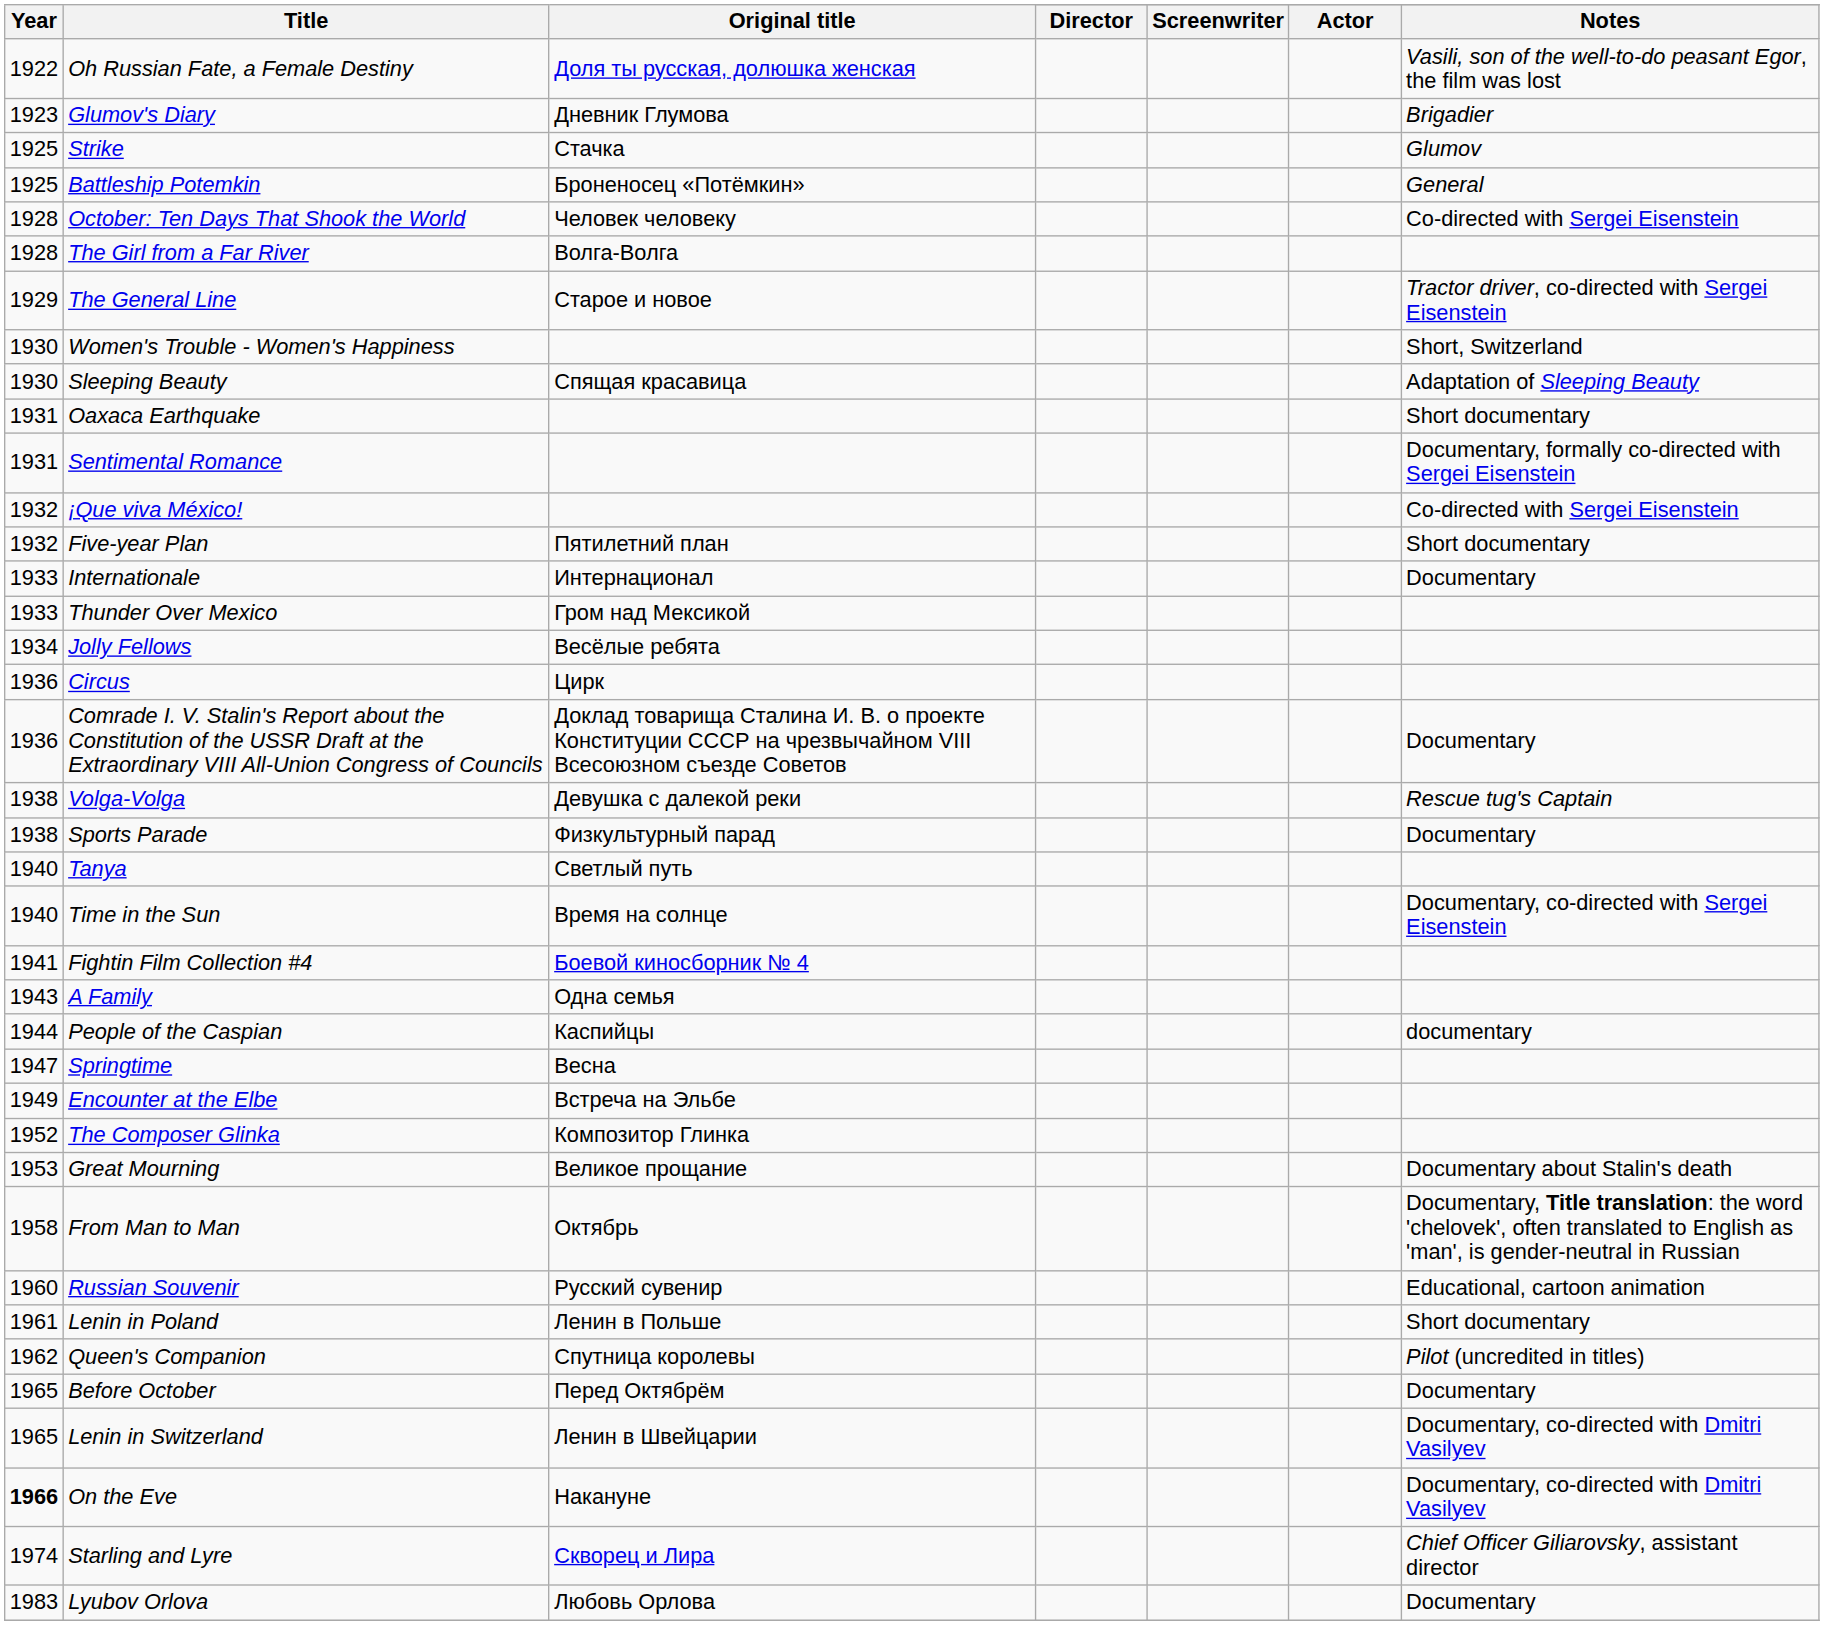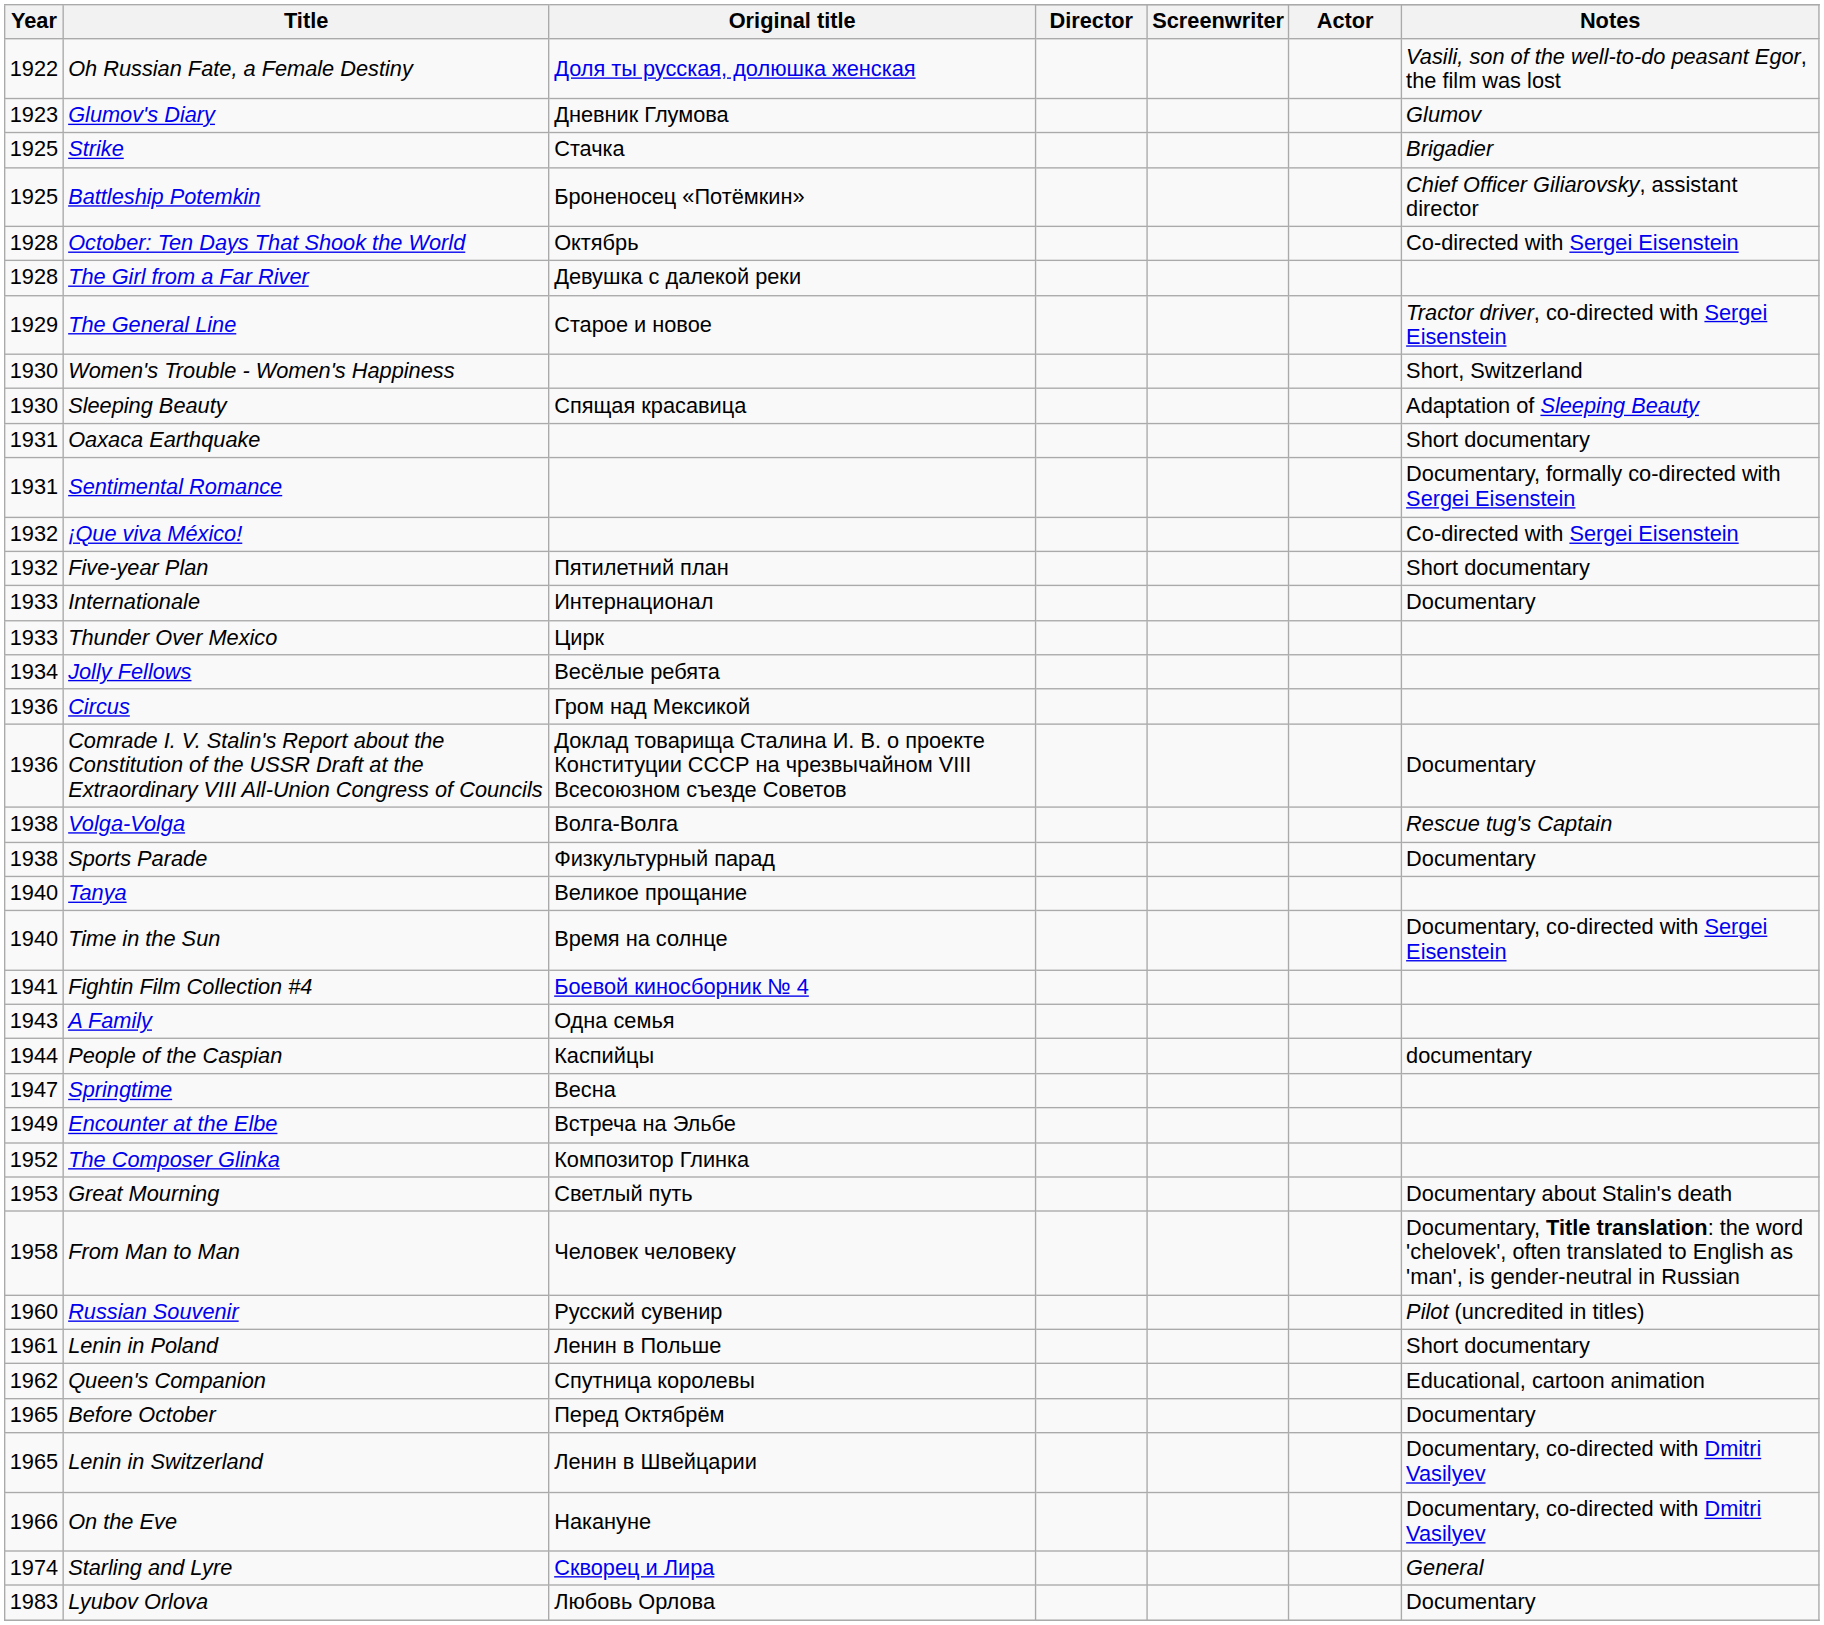 <table class="wikitable sortable" style="margin-right: 0;">
 <tr>
 <th rowspan="2" width="33">Year</th>
 <th rowspan="2" width="350">Title</th>
 <th rowspan="2" width="350">Original title</th>
 </tr>
 <tr>
 <th width="75">Director</th>
 <th width="75">Screenwriter</th>
 <th width="75">Actor</th>
 <th width="300">Notes</th>
 </tr>
 <tr>
 <td>1922</td>
 <td><em>Oh Russian Fate, a Female Destiny</em></td>
 <td><a href='#'>Доля ты русская, долюшка женская</a></td>
 <td></td>
 <td></td>
 <td></td>
 <td><em>Vasili, son of the well-to-do peasant Egor</em>, the film was lost</td>
 </tr>
 <tr>
 <td>1923</td>
 <td><em><a href='#'>Glumov's Diary</a></em></td>
 <td>Дневник Глумова</td>
 <td></td>
 <td></td>
 <td></td>
-<td><em>Brigadier</em></td>
+<td><em>Glumov</em></td>
 </tr>
 <tr>
 <td>1925</td>
 <td><em><a href='#'>Strike</a></em></td>
 <td>Стачка</td>
 <td></td>
 <td></td>
 <td></td>
-<td><em>Glumov</em></td>
+<td><em>Brigadier</em></td>
 </tr>
 <tr>
 <td>1925</td>
 <td><em><a href='#'>Battleship Potemkin</a></em></td>
 <td>Броненосец «Потёмкин»</td>
 <td></td>
 <td></td>
 <td></td>
-<td><em>General</em></td>
+<td><em>Chief Officer Giliarovsky</em>, assistant director</td>
 </tr>
 <tr>
 <td>1928</td>
 <td><em><a href='#'>October: Ten Days That Shook the World</a></em></td>
-<td>Человек человеку</td>
+<td>Октябрь</td>
 <td></td>
 <td></td>
 <td></td>
 <td>Co-directed with <a href='#'>Sergei Eisenstein</a></td>
 </tr>
 <tr>
 <td>1928</td>
 <td><em><a href='#'>The Girl from a Far River</a></em></td>
-<td>Волга-Волга</td>
+<td>Девушка с далекой реки</td>
 <td></td>
 <td></td>
 <td></td>
 <td></td>
 </tr>
 <tr>
 <td>1929</td>
 <td><em><a href='#'>The General Line</a></em></td>
 <td>Старое и новое</td>
 <td></td>
 <td></td>
 <td></td>
 <td><em>Traсtor driver</em>, co-directed with <a href='#'>Sergei Eisenstein</a></td>
 </tr>
 <tr>
 <td>1930</td>
 <td><em>Women's Trouble - Women's Happiness</em></td>
 <td></td>
 <td></td>
 <td></td>
 <td></td>
 <td>Short, Switzerland</td>
 </tr>
 <tr>
 <td>1930</td>
 <td><em>Sleeping Beauty</em></td>
 <td>Спящая красавица</td>
 <td></td>
 <td></td>
 <td></td>
 <td>Adaptation of <em><a href='#'>Sleeping Beauty</a></em></td>
 </tr>
 <tr>
 <td>1931</td>
 <td><em>Oaxaca Earthquake</em></td>
 <td></td>
 <td></td>
 <td></td>
 <td></td>
 <td>Short documentary</td>
 </tr>
 <tr>
 <td>1931</td>
 <td><em><a href='#'>Sentimental Romance</a></em></td>
 <td></td>
 <td></td>
 <td></td>
 <td></td>
 <td>Documentary, formally co-directed with <a href='#'>Sergei Eisenstein</a></td>
 </tr>
 <tr>
 <td>1932</td>
 <td><em><a href='#'>¡Que viva México!</a></em></td>
 <td></td>
 <td></td>
 <td></td>
 <td></td>
 <td>Co-directed with <a href='#'>Sergei Eisenstein</a></td>
 </tr>
 <tr>
 <td>1932</td>
 <td><em>Five-year Plan</em></td>
 <td>Пятилетний план</td>
 <td></td>
 <td></td>
 <td></td>
 <td>Short documentary</td>
 </tr>
 <tr>
 <td>1933</td>
 <td><em>Internationale</em></td>
 <td>Интернационал</td>
 <td></td>
 <td></td>
 <td></td>
 <td>Documentary</td>
 </tr>
 <tr>
 <td>1933</td>
 <td><em>Thunder Over Mexico</em></td>
-<td>Гром над Мексикой</td>
+<td>Цирк</td>
 <td></td>
 <td></td>
 <td></td>
 <td></td>
 </tr>
 <tr>
 <td>1934</td>
 <td><em><a href='#'>Jolly Fellows</a></em></td>
 <td>Весёлые ребята</td>
 <td></td>
 <td></td>
 <td></td>
 <td></td>
 </tr>
 <tr>
 <td>1936</td>
 <td><em><a href='#'>Circus</a></em></td>
-<td>Цирк</td>
+<td>Гром над Мексикой</td>
 <td></td>
 <td></td>
 <td></td>
 <td></td>
 </tr>
 <tr>
 <td>1936</td>
 <td><em>Comrade I. V. Stalin's Report about the Constitution of the USSR Draft at the Extraordinary VIII All-Union Congress of Councils</em></td>
 <td>Доклад товарища Сталина И. В. о проекте Конституции СССР на чрезвычайном VIII Всесоюзном съезде Советов</td>
 <td></td>
 <td></td>
 <td></td>
 <td>Documentary</td>
 </tr>
 <tr>
 <td>1938</td>
 <td><em><a href='#'>Volga-Volga</a></em></td>
-<td>Девушка с далекой реки</td>
+<td>Волга-Волга</td>
 <td></td>
 <td></td>
 <td></td>
 <td><em>Rescue tug's Captain</em></td>
 </tr>
 <tr>
 <td>1938</td>
 <td><em>Sports Parade</em></td>
 <td>Физкультурный парад</td>
 <td></td>
 <td></td>
 <td></td>
 <td>Documentary</td>
 </tr>
 <tr>
 <td>1940</td>
 <td><em><a href='#'>Tanya</a></em></td>
-<td>Светлый путь</td>
+<td>Великое прощание</td>
 <td></td>
 <td></td>
 <td></td>
 <td></td>
 </tr>
 <tr>
 <td>1940</td>
 <td><em>Time in the Sun</em></td>
 <td>Время на солнце</td>
 <td></td>
 <td></td>
 <td></td>
 <td>Documentary, co-directed with <a href='#'>Sergei Eisenstein</a></td>
 </tr>
 <tr>
 <td>1941</td>
 <td><em>Fightin Film Collection #4</em></td>
 <td><a href='#'>Боевой киносборник № 4</a></td>
 <td></td>
 <td></td>
 <td></td>
 <td></td>
 </tr>
 <tr>
 <td>1943</td>
 <td><em><a href='#'>A Family</a></em></td>
 <td>Одна семья</td>
 <td></td>
 <td></td>
 <td></td>
 <td></td>
 </tr>
 <tr>
 <td>1944</td>
 <td><em>People of the Caspian</em></td>
 <td>Каспийцы</td>
 <td></td>
 <td></td>
 <td></td>
 <td>documentary</td>
 </tr>
 <tr>
 <td>1947</td>
 <td><em><a href='#'>Springtime</a></em></td>
 <td>Весна</td>
 <td></td>
 <td></td>
 <td></td>
 <td></td>
 </tr>
 <tr>
 <td>1949</td>
 <td><em><a href='#'>Encounter at the Elbe</a></em></td>
 <td>Встреча на Эльбе</td>
 <td></td>
 <td></td>
 <td></td>
 <td></td>
 </tr>
 <tr>
 <td>1952</td>
 <td><em><a href='#'>The Composer Glinka</a></em></td>
 <td>Композитор Глинка</td>
 <td></td>
 <td></td>
 <td></td>
 <td></td>
 </tr>
 <tr>
 <td>1953</td>
 <td><em>Great Mourning</em></td>
-<td>Великое прощание</td>
+<td>Светлый путь</td>
 <td></td>
 <td></td>
 <td></td>
 <td>Documentary about Stalin's death</td>
 </tr>
 <tr>
 <td>1958</td>
 <td><em>From Man to Man</em></td>
-<td>Октябрь</td>
+<td>Человек человеку</td>
 <td></td>
 <td></td>
 <td></td>
 <td>Documentary, <strong>Title translation</strong>: the word 'chelovek', often translated to English as 'man', is gender-neutral in Russian</td>
 </tr>
 <tr>
 <td>1960</td>
 <td><em><a href='#'>Russian Souvenir</a></em></td>
 <td>Русский сувенир</td>
 <td></td>
 <td></td>
 <td></td>
-<td>Educational, cartoon animation</td>
+<td><em>Pilot</em> (uncredited in titles)</td>
 </tr>
 <tr>
 <td>1961</td>
 <td><em>Lenin in Poland</em></td>
 <td>Ленин в Польше</td>
 <td></td>
 <td></td>
 <td></td>
 <td>Short documentary</td>
 </tr>
 <tr>
 <td>1962</td>
 <td><em>Queen's Companion</em></td>
 <td>Спутница королевы</td>
 <td></td>
 <td></td>
 <td></td>
-<td><em>Pilot</em> (uncredited in titles)</td>
+<td>Educational, cartoon animation</td>
 </tr>
 <tr>
 <td>1965</td>
 <td><em>Before October</em></td>
 <td>Перед Октябрём</td>
 <td></td>
 <td></td>
 <td></td>
 <td>Documentary</td>
 </tr>
 <tr>
 <td>1965</td>
 <td><em>Lenin in Switzerland</em></td>
 <td>Ленин в Швейцарии</td>
 <td></td>
 <td></td>
 <td></td>
 <td>Documentary, co-directed with <a href='#'>Dmitri Vasilyev</a></td>
 </tr>
 <tr>
-<td><strong>1966</strong></td>
+<td>1966</td>
 <td><em>On the Eve</em></td>
 <td>Накануне</td>
 <td></td>
 <td></td>
 <td></td>
 <td>Documentary, co-directed with <a href='#'>Dmitri Vasilyev</a></td>
 </tr>
 <tr>
 <td>1974</td>
 <td><em>Starling and Lyre</em></td>
 <td><a href='#'>Скворец и Лира</a></td>
 <td></td>
 <td></td>
 <td></td>
-<td><em>Chief Officer Giliarovsky</em>, assistant director</td>
+<td><em>General</em></td>
 </tr>
 <tr>
 <td>1983</td>
 <td><em>Lyubov Orlova</em></td>
 <td>Любовь Орлова</td>
 <td></td>
 <td></td>
 <td></td>
 <td>Documentary</td>
 </tr>
 <tr>
 </tr>
 </table>
